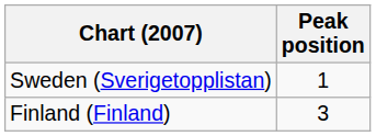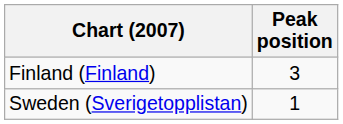 <table class="wikitable">
 <tr>
 <th>Chart (2007)</th>
 <th>Peak<br>position</th>
 </tr>
 <tr>
+<td>Finland (<a href='#'>Finland</a>)</td>
+<td align="center">3</td>
+</tr>
+<tr>
 <td>Sweden (<a href='#'>Sverigetopplistan</a>)</td>
 <td align="center">1</td>
 </tr>
-<tr>
-<td>Finland (<a href='#'>Finland</a>)</td>
-<td align="center">3</td>
-</tr>
 </table>
